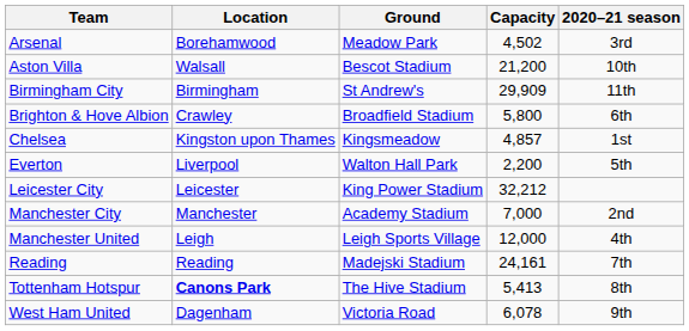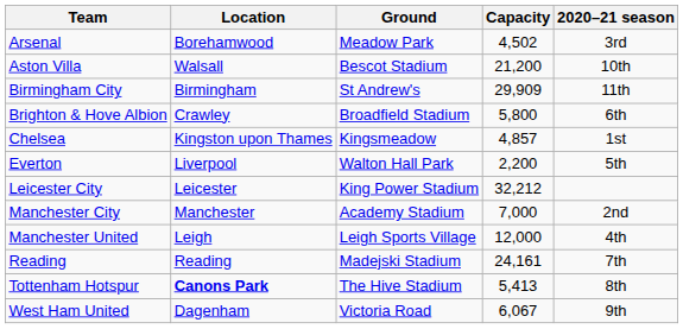 <table class="wikitable sortable">
 <tr>
 <th>Team</th>
 <th>Location</th>
 <th>Ground</th>
 <th>Capacity</th>
 <th data-sort-type=number>2020–21 season</th>
 </tr>
 <tr>
 <td><a href='#'>Arsenal</a></td>
 <td><a href='#'>Borehamwood</a></td>
 <td><a href='#'>Meadow Park</a></td>
 <td style="text-align:center">4,502</td>
 <td style="text-align:center">3rd</td>
 </tr>
 <tr>
 <td><a href='#'>Aston Villa</a></td>
 <td><a href='#'>Walsall</a></td>
 <td><a href='#'>Bescot Stadium</a></td>
 <td style="text-align:center">21,200</td>
 <td style="text-align:center">10th</td>
 </tr>
 <tr>
 <td><a href='#'>Birmingham City</a></td>
 <td><a href='#'>Birmingham</a></td>
 <td><a href='#'>St Andrew's</a></td>
 <td style="text-align:center">29,909</td>
 <td style="text-align:center">11th</td>
 </tr>
 <tr>
 <td><a href='#'>Brighton & Hove Albion</a></td>
 <td><a href='#'>Crawley</a></td>
 <td><a href='#'>Broadfield Stadium</a></td>
 <td style="text-align:center">5,800</td>
 <td style="text-align:center">6th</td>
 </tr>
 <tr>
 <td><a href='#'>Chelsea</a></td>
 <td><a href='#'>Kingston upon Thames</a></td>
 <td><a href='#'>Kingsmeadow</a></td>
 <td style="text-align:center">4,857</td>
 <td style="text-align:center">1st</td>
 </tr>
 <tr>
 <td><a href='#'>Everton</a></td>
 <td><a href='#'>Liverpool</a></td>
 <td><a href='#'>Walton Hall Park</a></td>
 <td style="text-align:center">2,200</td>
 <td style="text-align:center">5th</td>
 </tr>
 <tr>
 <td><a href='#'>Leicester City</a></td>
 <td><a href='#'>Leicester</a></td>
 <td><a href='#'>King Power Stadium</a></td>
 <td style="text-align:center">32,212</td>
 <td style="text-align:center"></td>
 </tr>
 <tr>
 <td><a href='#'>Manchester City</a></td>
 <td><a href='#'>Manchester</a></td>
 <td><a href='#'>Academy Stadium</a></td>
 <td style="text-align:center">7,000</td>
 <td style="text-align:center">2nd</td>
 </tr>
 <tr>
 <td><a href='#'>Manchester United</a></td>
 <td><a href='#'>Leigh</a></td>
 <td><a href='#'>Leigh Sports Village</a></td>
 <td style="text-align:center">12,000</td>
 <td style="text-align:center">4th</td>
 </tr>
 <tr>
 <td><a href='#'>Reading</a></td>
 <td><a href='#'>Reading</a></td>
 <td><a href='#'>Madejski Stadium</a></td>
 <td style="text-align:center">24,161</td>
 <td style="text-align:center">7th</td>
 </tr>
 <tr>
 <td><a href='#'>Tottenham Hotspur</a></td>
 <td><strong><a href='#'>Canons Park</a></strong></td>
 <td><a href='#'>The Hive Stadium</a></td>
 <td style="text-align:center">5,413</td>
 <td style="text-align:center">8th</td>
 </tr>
 <tr>
 <td><a href='#'>West Ham United</a></td>
 <td><a href='#'>Dagenham</a></td>
 <td><a href='#'>Victoria Road</a></td>
-<td style="text-align:center">6,078</td>
+<td style="text-align:center">6,067</td>
 <td style="text-align:center">9th</td>
 </tr>
 </table>
